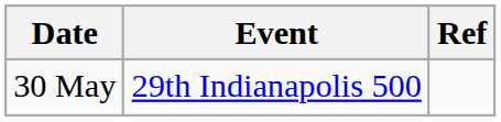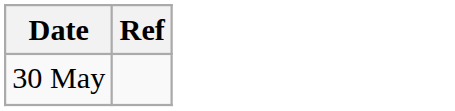 <table class="wikitable" style="font-size: 85%">
 <tr>
 <th>Date</th>
-<th>Event</th>
 <th>Ref</th>
 </tr>
 <tr>
 <td>30 May</td>
-<td><a href='#'>29th Indianapolis 500</a></td>
 <td></td>
 </tr>
 </table>
